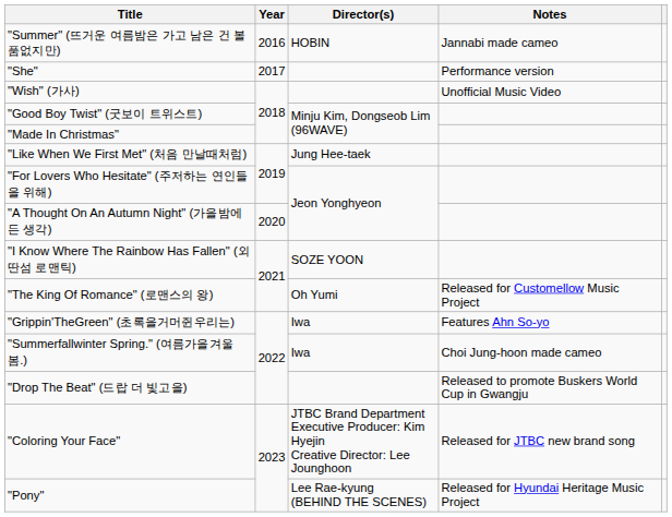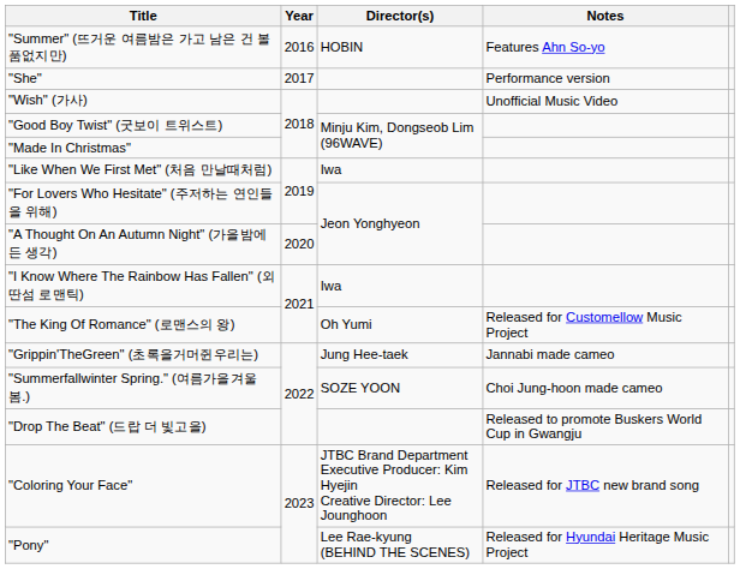 <table class="wikitable sortable plainrowheaders" style="text-align:left;">
 <tr>
 <th scope="col">Title</th>
 <th scope="col">Year</th>
 <th scope="col">Director(s)</th>
 <th scope="col">Notes</th>
 <th scope="col"></th>
 </tr>
 <tr>
 <td>"Summer" (뜨거운 여름밤은 가고 남은 건 볼품없지만)</td>
 <td>2016</td>
 <td>HOBIN</td>
-<td>Jannabi made cameo</td>
+<td>Features <a href='#'> Ahn So-yo</a></td>
 <td style="text-align:center"></td>
 </tr>
 <tr>
 <td>"She"</td>
 <td>2017</td>
 <td></td>
 <td>Performance version</td>
 <td style="text-align:center"></td>
 </tr>
 <tr>
 <td>"Wish" (가사)</td>
 <td rowspan="3">2018</td>
 <td></td>
 <td>Unofficial Music Video</td>
 <td style="text-align:center"></td>
 </tr>
 <tr>
 <td>"Good Boy Twist" (굿보이 트위스트)</td>
 <td rowspan="2">Minju Kim, Dongseob Lim<br> (96WAVE)</td>
 <td></td>
 <td style="text-align:center"></td>
 </tr>
 <tr>
 <td>"Made In Christmas"</td>
 <td></td>
 <td style="text-align:center"></td>
 </tr>
 <tr>
 <td>"Like When We First Met" (처음 만날때처럼)</td>
 <td rowspan="2">2019</td>
-<td>Jung Hee-taek</td>
+<td>Iwa</td>
 <td></td>
 <td style="text-align:center"></td>
 </tr>
 <tr>
 <td>"For Lovers Who Hesitate" (주저하는 연인들을 위해)</td>
 <td rowspan="2">Jeon Yonghyeon</td>
 <td></td>
 <td style="text-align:center"></td>
 </tr>
 <tr>
 <td>"A Thought On An Autumn Night" (가을밤에 든 생각)</td>
 <td>2020</td>
 <td></td>
 <td style="text-align:center"></td>
 </tr>
 <tr>
 <td>"I Know Where The Rainbow Has Fallen" (외딴섬 로맨틱)</td>
 <td rowspan="2">2021</td>
-<td>SOZE YOON</td>
+<td>Iwa</td>
 <td></td>
 <td style="text-align:center"></td>
 </tr>
 <tr>
 <td>"The King Of Romance" (로맨스의 왕)</td>
 <td>Oh Yumi</td>
 <td>Released for <a href='#'>Customellow</a> Music Project</td>
 <td style="text-align:center"></td>
 </tr>
 <tr>
 <td>"Grippin'TheGreen" (초록을거머쥔우리는)</td>
 <td rowspan="3">2022</td>
-<td>Iwa</td>
-<td>Features <a href='#'> Ahn So-yo</a></td>
+<td>Jung Hee-taek</td>
+<td>Jannabi made cameo</td>
 <td style="text-align:center"></td>
 </tr>
 <tr>
 <td>"Summerfallwinter Spring." (여름가을겨울 봄.)</td>
-<td>Iwa</td>
+<td>SOZE YOON</td>
 <td>Choi Jung-hoon made cameo</td>
 <td style="text-align:center"></td>
 </tr>
 <tr>
 <td>"Drop The Beat" (드랍 더 빛고을)</td>
 <td></td>
 <td>Released to promote Buskers World Cup in Gwangju</td>
 <td style="text-align:center"></td>
 </tr>
 <tr>
 <td>"Coloring Your Face"</td>
 <td rowspan="2">2023</td>
 <td>JTBC Brand Department<br>Executive Producer: Kim Hyejin<br> Creative Director: Lee Jounghoon</td>
 <td>Released for <a href='#'>JTBC</a> new brand song</td>
 <td style="text-align:center"></td>
 </tr>
 <tr>
 <td>"Pony"</td>
 <td>Lee Rae-kyung<br> (BEHIND THE SCENES)</td>
 <td>Released for <a href='#'>Hyundai</a> Heritage Music Project</td>
 <td style="text-align:center"></td>
 </tr>
 </table>
